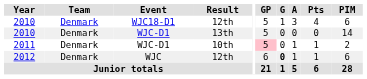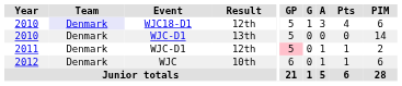 <table border="0" cellpadding="1" cellspacing="0" ID="Table3" style="text-align:center; width:40em">
 <tr ALIGN="center" bgcolor="#e0e0e0">
 <th>Year</th>
 <th>Team</th>
 <th>Event</th>
 <th>Result</th>
 <th rowspan="99" bgcolor="#ffffff"></th>
 <th>GP</th>
 <th>G</th>
 <th>A</th>
 <th>Pts</th>
 <th>PIM</th>
 </tr>
 <tr style="text-align:center;">
 <td><a href='#'>2010</a></td>
-<td><a href='#'>Denmark</a></td>
+<td style="background: lavender;"><a href='#'>Denmark</a></td>
 <td><a href='#'>WJC18-D1</a></td>
 <td>12th</td>
 <td>5</td>
 <td>1</td>
 <td>3</td>
 <td>4</td>
 <td>6</td>
 </tr>
 <tr style="text-align:center; background:#f0f0f0;">
 <td><a href='#'>2010</a></td>
 <td>Denmark</td>
 <td><a href='#'>WJC-D1</a></td>
 <td>13th</td>
 <td>5</td>
 <td>0</td>
 <td>0</td>
 <td>0</td>
 <td>14</td>
 </tr>
 <tr style="text-align:center;">
 <td><a href='#'>2011</a></td>
 <td>Denmark</td>
 <td>WJC-D1</td>
-<td>10th</td>
+<td>12th</td>
 <td style="background: pink;">5</td>
 <td>0</td>
 <td>1</td>
 <td>1</td>
 <td>2</td>
 </tr>
 <tr style="text-align:center; background:#f0f0f0;">
 <td><a href='#'>2012</a></td>
 <td>Denmark</td>
 <td>WJC</td>
-<td>12th</td>
+<td>10th</td>
 <td>6</td>
-<td><strong>0</strong></td>
+<td>0</td>
 <td>1</td>
 <td>1</td>
 <td>6</td>
 </tr>
 <tr style="text-align:center; background:#e0e0e0;">
 <th colspan=4>Junior totals</th>
 <th>21</th>
 <th>1</th>
 <th>5</th>
 <th>6</th>
 <th>28</th>
 </tr>
 </table>
